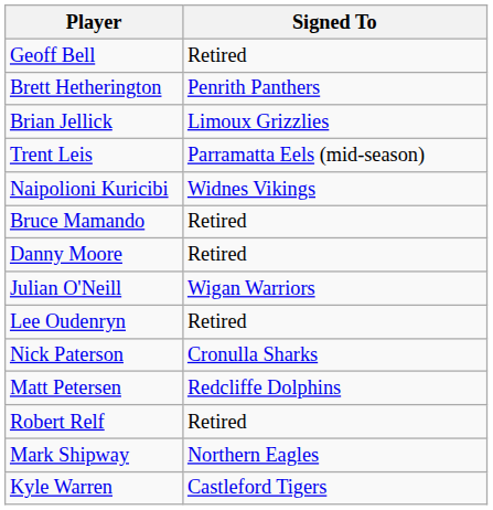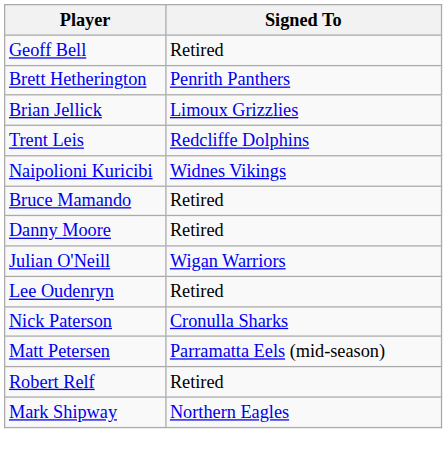 <table class="wikitable" style="font-size:90%">
 <tr style="background:#efefef;">
 <th style="width:120px;">Player</th>
 <th style="width:210px;">Signed To</th>
 </tr>
 <tr>
 <td><a href='#'>Geoff Bell</a></td>
 <td>Retired</td>
 </tr>
 <tr>
 <td><a href='#'>Brett Hetherington</a></td>
 <td> <a href='#'>Penrith Panthers</a></td>
 </tr>
 <tr>
 <td><a href='#'>Brian Jellick</a></td>
 <td> <a href='#'>Limoux Grizzlies</a></td>
 </tr>
 <tr>
 <td><a href='#'>Trent Leis</a></td>
-<td> <a href='#'>Parramatta Eels</a> (mid-season)</td>
+<td> <a href='#'>Redcliffe Dolphins</a></td>
 </tr>
 <tr>
 <td><a href='#'>Naipolioni Kuricibi</a></td>
 <td> <a href='#'>Widnes Vikings</a></td>
 </tr>
 <tr>
 <td><a href='#'>Bruce Mamando</a></td>
 <td>Retired</td>
 </tr>
 <tr>
 <td><a href='#'>Danny Moore</a></td>
 <td>Retired</td>
 </tr>
 <tr>
 <td><a href='#'>Julian O'Neill</a></td>
 <td> <a href='#'>Wigan Warriors</a></td>
 </tr>
 <tr>
 <td><a href='#'>Lee Oudenryn</a></td>
 <td>Retired</td>
 </tr>
 <tr>
 <td><a href='#'>Nick Paterson</a></td>
 <td> <a href='#'>Cronulla Sharks</a></td>
 </tr>
 <tr>
 <td><a href='#'>Matt Petersen</a></td>
-<td> <a href='#'>Redcliffe Dolphins</a></td>
+<td> <a href='#'>Parramatta Eels</a> (mid-season)</td>
 </tr>
 <tr>
 <td><a href='#'>Robert Relf</a></td>
 <td>Retired</td>
 </tr>
 <tr>
 <td><a href='#'>Mark Shipway</a></td>
 <td> <a href='#'>Northern Eagles</a></td>
 </tr>
-<tr>
-<td><a href='#'>Kyle Warren</a></td>
-<td> <a href='#'>Castleford Tigers</a></td>
-</tr>
 </table>
